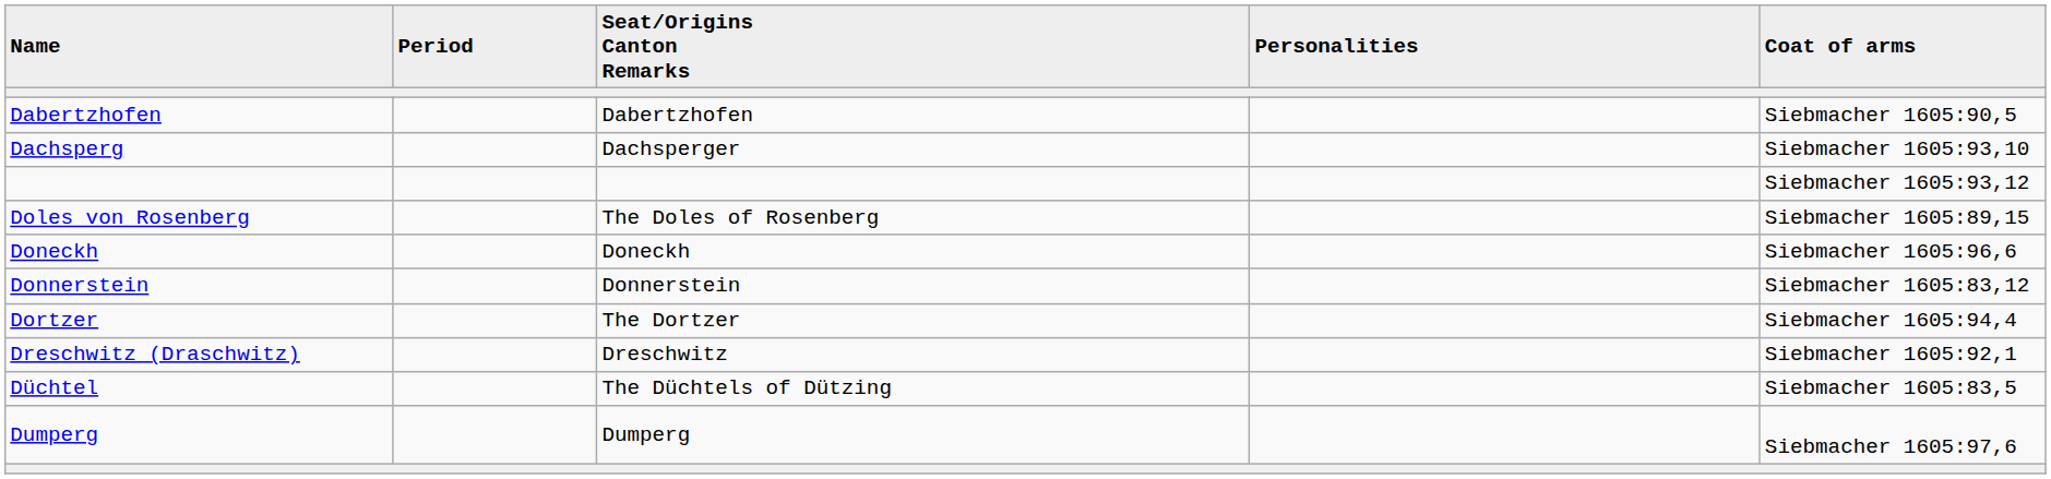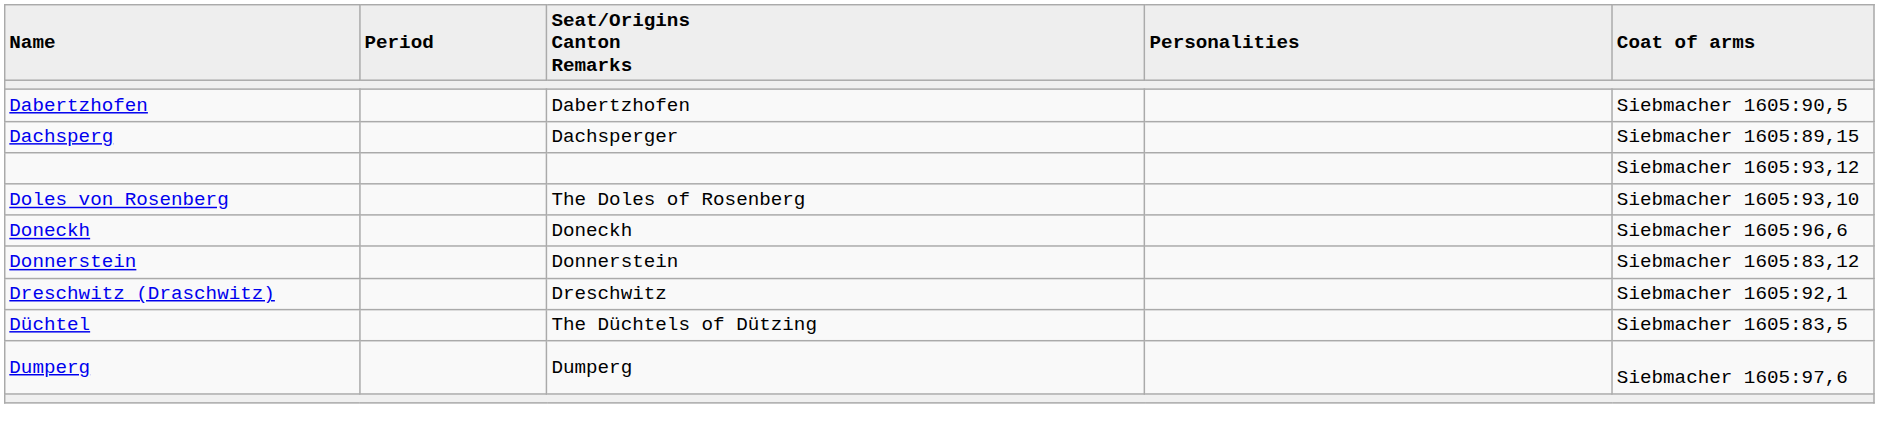 <table class="wikitable" width="100%">
 <tr>
 <td style="background:#EEEEEE;" ! width="19%"><strong>Name</strong></td>
 <td style="background:#EEEEEE;" ! width="10%"><strong>Period</strong></td>
 <td style="background:#EEEEEE;" ! width="32%"><strong>Seat/Origins <br> Canton <br> Remarks</strong></td>
 <td style="background:#EEEEEE;" ! width="25%"><strong>Personalities</strong></td>
 <td style="background:#EEEEEE;" ! width="14%"><strong>Coat of arms</strong></td>
 </tr>
 <tr>
 <td colspan="5" align="left" style="background:#f0f0f0;"></td>
 </tr>
 <tr>
 <td><a href='#'>Dabertzhofen</a></td>
 <td></td>
 <td>Dabertzhofen</td>
 <td></td>
 <td>Siebmacher 1605:90,5</td>
 </tr>
 <tr>
 <td><a href='#'>Dachsperg</a></td>
 <td></td>
 <td>Dachsperger</td>
 <td></td>
-<td>Siebmacher 1605:93,10</td>
+<td>Siebmacher 1605:89,15</td>
 </tr>
 <tr>
 <td></td>
 <td></td>
 <td></td>
 <td></td>
 <td>Siebmacher 1605:93,12</td>
 </tr>
 <tr>
 <td><a href='#'>Doles von Rosenberg</a></td>
 <td></td>
 <td>The Doles of Rosenberg</td>
 <td></td>
-<td>Siebmacher 1605:89,15</td>
+<td>Siebmacher 1605:93,10</td>
 </tr>
 <tr>
 <td><a href='#'>Doneckh</a></td>
 <td></td>
 <td>Doneckh</td>
 <td></td>
 <td>Siebmacher 1605:96,6</td>
 </tr>
 <tr>
 <td><a href='#'>Donnerstein</a></td>
 <td></td>
 <td>Donnerstein</td>
 <td></td>
 <td>Siebmacher 1605:83,12</td>
-</tr>
-<tr>
-<td><a href='#'>Dortzer</a></td>
-<td></td>
-<td>The Dortzer</td>
-<td></td>
-<td>Siebmacher 1605:94,4</td>
 </tr>
 <tr>
 <td><a href='#'>Dreschwitz (Draschwitz)</a></td>
 <td></td>
 <td>Dreschwitz</td>
 <td></td>
 <td>Siebmacher 1605:92,1</td>
 </tr>
 <tr>
 <td><a href='#'>Düchtel</a></td>
 <td></td>
 <td>The Düchtels of Dützing</td>
 <td></td>
 <td>Siebmacher 1605:83,5</td>
 </tr>
 <tr>
 <td><a href='#'>Dumperg</a></td>
 <td></td>
 <td>Dumperg</td>
 <td></td>
 <td> <br> Siebmacher 1605:97,6</td>
 </tr>
 <tr>
 <td colspan="5" align="left" style="background:#f0f0f0;"></td>
 </tr>
 </table>
